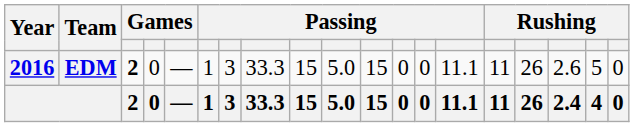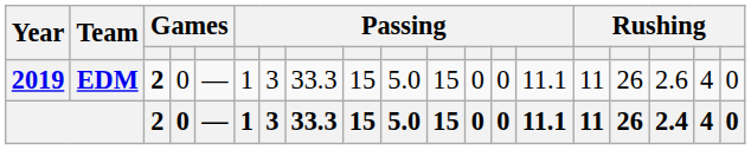 <table class="wikitable" style="text-align:center;">
 <tr>
 <th rowspan="2">Year</th>
 <th rowspan="2">Team</th>
 <th colspan="3">Games</th>
 <th colspan="9">Passing</th>
 <th colspan="5">Rushing</th>
 </tr>
 <tr>
 <th></th>
 <th></th>
 <th></th>
 <th></th>
 <th></th>
 <th></th>
 <th></th>
 <th></th>
 <th></th>
 <th></th>
 <th></th>
 <th></th>
 <th></th>
 <th></th>
 <th></th>
 <th></th>
 <th></th>
 </tr>
 <tr>
-<th><a href='#'>2016</a></th>
+<th><a href='#'>2019</a></th>
 <th><a href='#'>EDM</a></th>
 <td><strong>2</strong></td>
 <td>0</td>
 <td>—</td>
 <td>1</td>
 <td>3</td>
 <td>33.3</td>
 <td>15</td>
 <td>5.0</td>
 <td>15</td>
 <td>0</td>
 <td>0</td>
 <td>11.1</td>
 <td>11</td>
 <td>26</td>
 <td>2.6</td>
-<td>5</td>
+<td>4</td>
 <td>0</td>
 </tr>
 <tr>
 <th colspan="2"></th>
 <th>2</th>
 <th>0</th>
 <th>—</th>
 <th>1</th>
 <th>3</th>
 <th>33.3</th>
 <th>15</th>
 <th>5.0</th>
 <th>15</th>
 <th>0</th>
 <th>0</th>
 <th>11.1</th>
 <th>11</th>
 <th>26</th>
 <th>2.4</th>
 <th>4</th>
 <th>0</th>
 </tr>
 </table>
